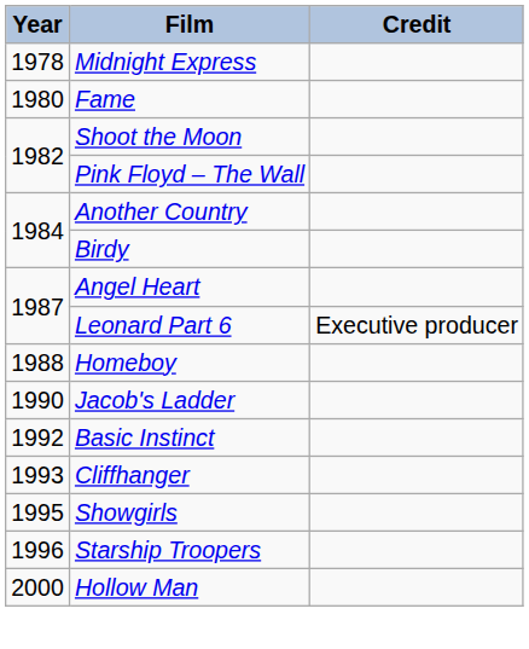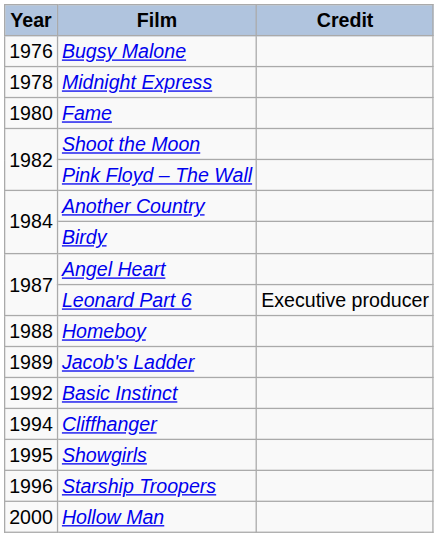 <table class="wikitable" style="font-size:95%;">
 <tr>
 <th style="background:#B0C4DE;">Year</th>
 <th style="background:#B0C4DE;">Film</th>
 <th style="background:#B0C4DE;">Credit</th>
+</tr>
+<tr>
+<td>1976</td>
+<td><em><a href='#'>Bugsy Malone</a></em></td>
+<td></td>
 </tr>
 <tr>
 <td>1978</td>
 <td><em><a href='#'>Midnight Express</a></em></td>
 <td></td>
 </tr>
 <tr>
 <td>1980</td>
 <td><em><a href='#'>Fame</a></em></td>
 <td></td>
 </tr>
 <tr>
 <td rowspan=2>1982</td>
 <td><em><a href='#'>Shoot the Moon</a></em></td>
 <td></td>
 </tr>
 <tr>
 <td><em><a href='#'>Pink Floyd – The Wall</a></em></td>
 <td></td>
 </tr>
 <tr>
 <td rowspan=2>1984</td>
 <td><em><a href='#'>Another Country</a></em></td>
 <td></td>
 </tr>
 <tr>
 <td><em><a href='#'>Birdy</a></em> </td>
 <td></td>
 </tr>
 <tr>
 <td rowspan=2>1987</td>
 <td><em><a href='#'>Angel Heart</a></em></td>
 <td></td>
 </tr>
 <tr>
 <td><em><a href='#'>Leonard Part 6</a></em></td>
 <td>Executive producer</td>
 </tr>
 <tr>
 <td>1988</td>
 <td><em><a href='#'>Homeboy</a></em></td>
 <td></td>
 </tr>
 <tr>
-<td>1990</td>
+<td>1989</td>
 <td><em><a href='#'>Jacob's Ladder</a></em></td>
 <td></td>
 </tr>
 <tr>
 <td>1992</td>
 <td><em><a href='#'>Basic Instinct</a></em></td>
 <td></td>
 </tr>
 <tr>
-<td>1993</td>
+<td>1994</td>
 <td><em><a href='#'>Cliffhanger</a></em></td>
 <td></td>
 </tr>
 <tr>
 <td>1995</td>
 <td><em><a href='#'>Showgirls</a></em></td>
 <td></td>
 </tr>
 <tr>
 <td>1996</td>
 <td><em><a href='#'>Starship Troopers</a></em></td>
 <td></td>
 </tr>
 <tr>
 <td>2000</td>
 <td><em><a href='#'>Hollow Man</a></em></td>
 <td></td>
 </tr>
 </table>
